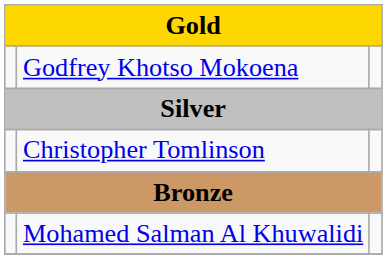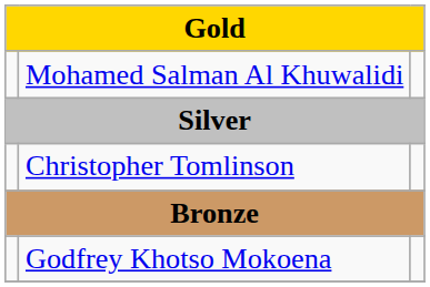 <table class="wikitable">
 <tr bgcolor=gold>
 <td colspan=3 align=center><strong>Gold</strong></td>
 </tr>
 <tr>
 <td></td>
-<td><a href='#'>Godfrey Khotso Mokoena</a></td>
+<td><a href='#'>Mohamed Salman Al Khuwalidi</a></td>
 <td></td>
 </tr>
 <tr bgcolor=silver>
 <td colspan=3 align=center><strong>Silver</strong></td>
 </tr>
 <tr>
 <td></td>
 <td><a href='#'>Christopher Tomlinson</a></td>
 <td></td>
 </tr>
 <tr bgcolor=cc9966>
 <td colspan=3 align=center><strong>Bronze</strong></td>
 </tr>
 <tr>
 <td></td>
-<td><a href='#'>Mohamed Salman Al Khuwalidi</a></td>
+<td><a href='#'>Godfrey Khotso Mokoena</a></td>
 <td></td>
 </tr>
 <tr>
 </tr>
 </table>
